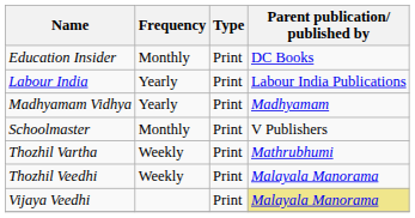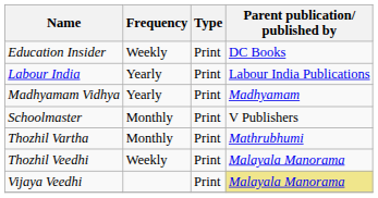 <table class="wikitable">
 <tr>
 <th>Name</th>
 <th>Frequency</th>
 <th>Type</th>
 <th>Parent publication/<br>published by</th>
 </tr>
 <tr>
 <td><em>Education Insider</em></td>
-<td>Monthly</td>
+<td>Weekly</td>
 <td>Print</td>
 <td><a href='#'>DC Books</a></td>
 </tr>
 <tr>
 <td><em><a href='#'>Labour India</a></em></td>
 <td>Yearly</td>
 <td>Print</td>
 <td><a href='#'>Labour India Publications</a></td>
 </tr>
 <tr>
 <td><em>Madhyamam Vidhya</em></td>
 <td>Yearly</td>
 <td>Print</td>
 <td><em><a href='#'>Madhyamam</a></em></td>
 </tr>
 <tr>
 <td><em>Schoolmaster</em></td>
 <td>Monthly</td>
 <td>Print</td>
 <td>V Publishers</td>
 </tr>
 <tr>
 <td><em>Thozhil Vartha</em></td>
-<td>Weekly</td>
+<td>Monthly</td>
 <td>Print</td>
 <td><em><a href='#'>Mathrubhumi</a></em></td>
 </tr>
 <tr>
 <td><em>Thozhil Veedhi</em></td>
 <td>Weekly</td>
 <td>Print</td>
 <td><em><a href='#'>Malayala Manorama</a></em></td>
 </tr>
 <tr>
 <td><em>Vijaya Veedhi</em></td>
 <td></td>
 <td>Print</td>
 <td style="background: khaki;"><em><a href='#'>Malayala Manorama</a></em></td>
 </tr>
 <tr>
 </tr>
 </table>
